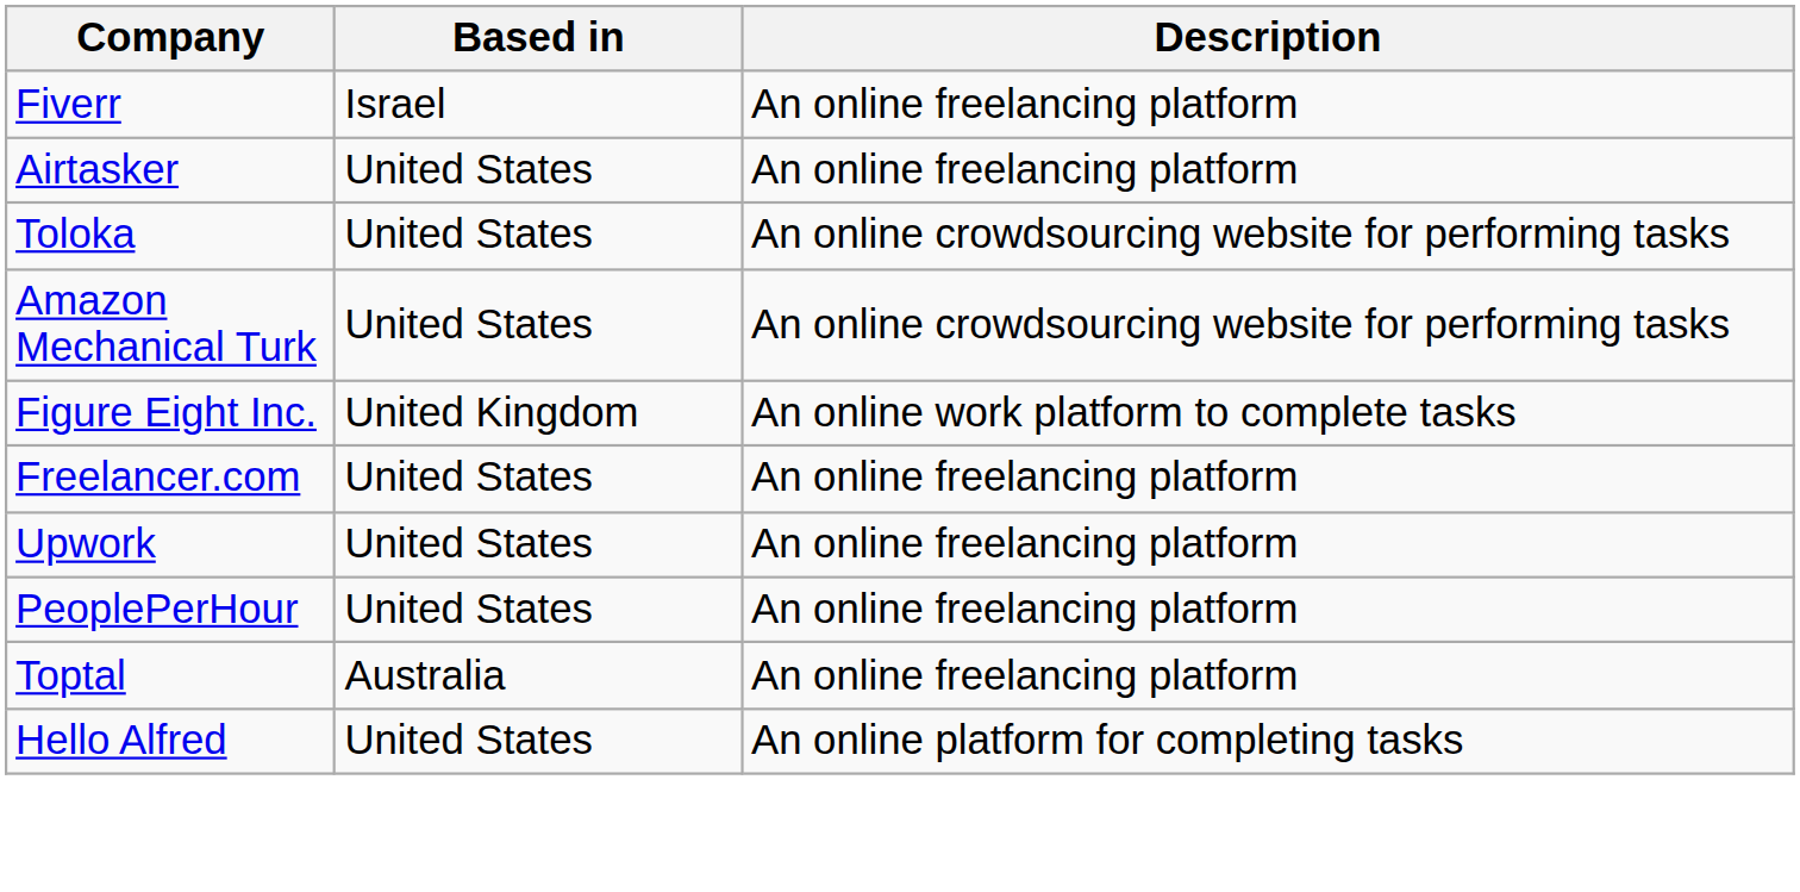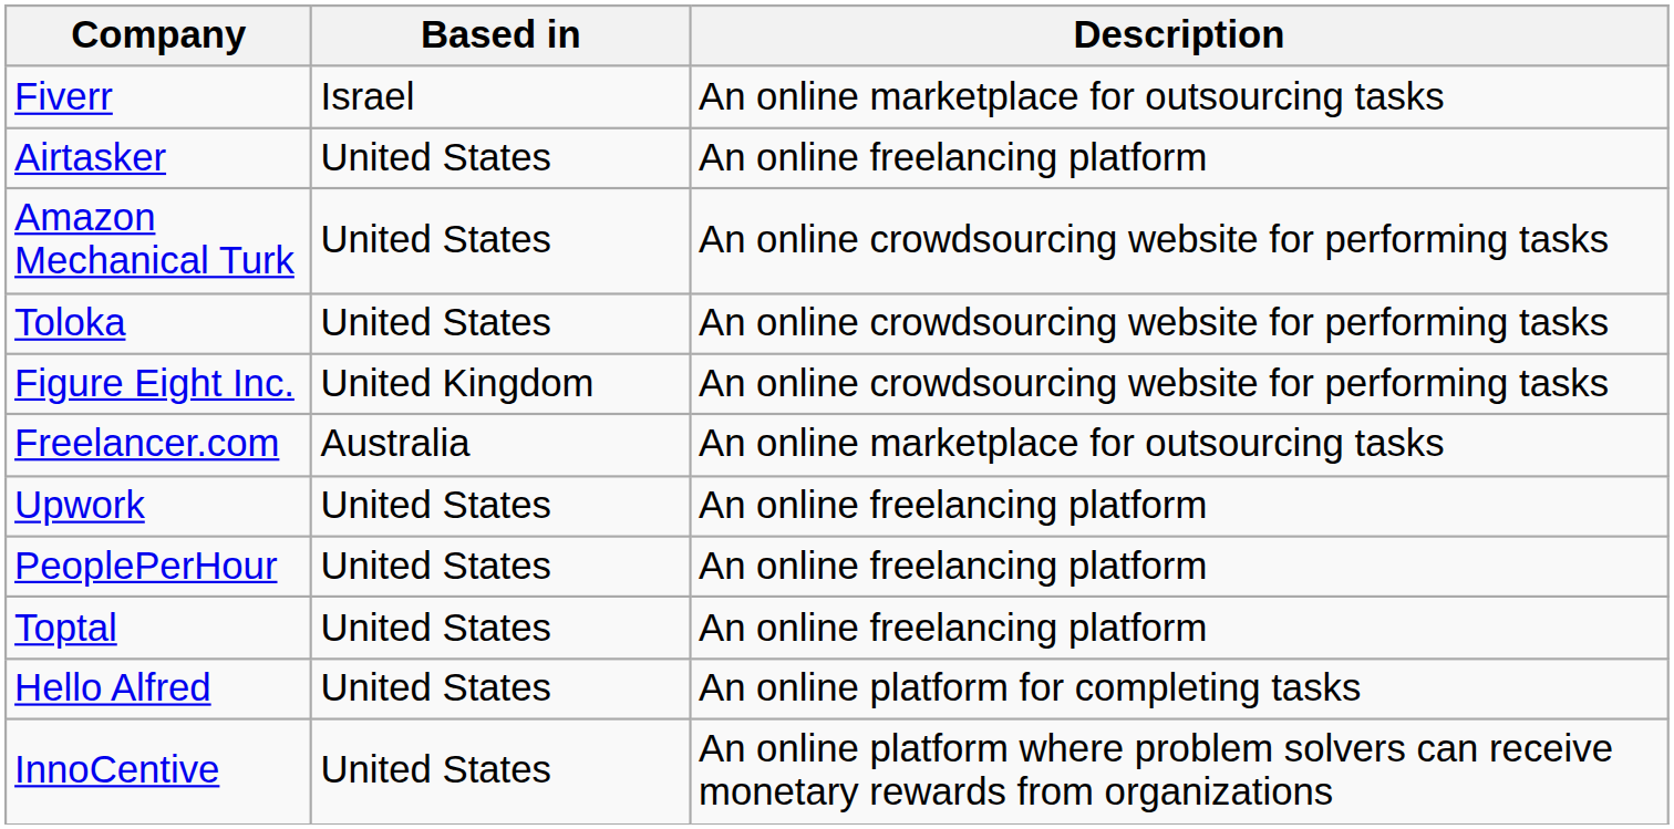 <table class="wikitable sortable">
 <tr>
 <th scope="col" style="width: 120px;">Company</th>
 <th scope="col" style="width: 150px;">Based in</th>
 <th scope="col" style="width: 400px;" class=unsortable>Description</th>
 </tr>
 <tr>
 <td><a href='#'>Fiverr</a></td>
 <td>Israel</td>
-<td>An online freelancing platform</td>
+<td>An online marketplace for outsourcing tasks</td>
 </tr>
 <tr>
 <td style="white-space: nowrap;"><a href='#'>Airtasker</a></td>
 <td>United States</td>
 <td>An online freelancing platform</td>
 </tr>
 <tr>
-<td><a href='#'>Toloka</a></td>
+<td><a href='#'>Amazon Mechanical Turk</a></td>
 <td>United States</td>
 <td>An online crowdsourcing website for performing tasks</td>
 </tr>
 <tr>
-<td><a href='#'>Amazon Mechanical Turk</a></td>
+<td><a href='#'>Toloka</a></td>
 <td>United States</td>
 <td>An online crowdsourcing website for performing tasks</td>
 </tr>
 <tr>
 <td><a href='#'>Figure Eight Inc.</a></td>
 <td>United Kingdom</td>
-<td>An online work platform to complete tasks</td>
+<td>An online crowdsourcing website for performing tasks</td>
 </tr>
 <tr>
 <td><a href='#'>Freelancer.com</a></td>
-<td>United States</td>
-<td>An online freelancing platform</td>
+<td>Australia</td>
+<td>An online marketplace for outsourcing tasks</td>
 </tr>
 <tr>
 <td><a href='#'>Upwork</a></td>
 <td>United States</td>
 <td>An online freelancing platform</td>
 </tr>
 <tr>
 <td><a href='#'>PeoplePerHour</a></td>
 <td>United States</td>
 <td>An online freelancing platform</td>
 </tr>
 <tr>
 <td><a href='#'>Toptal</a></td>
-<td>Australia</td>
+<td>United States</td>
 <td>An online freelancing platform</td>
 </tr>
 <tr>
 <td><a href='#'>Hello Alfred</a></td>
 <td>United States</td>
 <td>An online platform for completing tasks</td>
 </tr>
+<tr>
+<td><a href='#'>InnoCentive</a></td>
+<td>United States</td>
+<td>An online platform where problem solvers can receive monetary rewards from organizations</td>
+</tr>
 </table>
